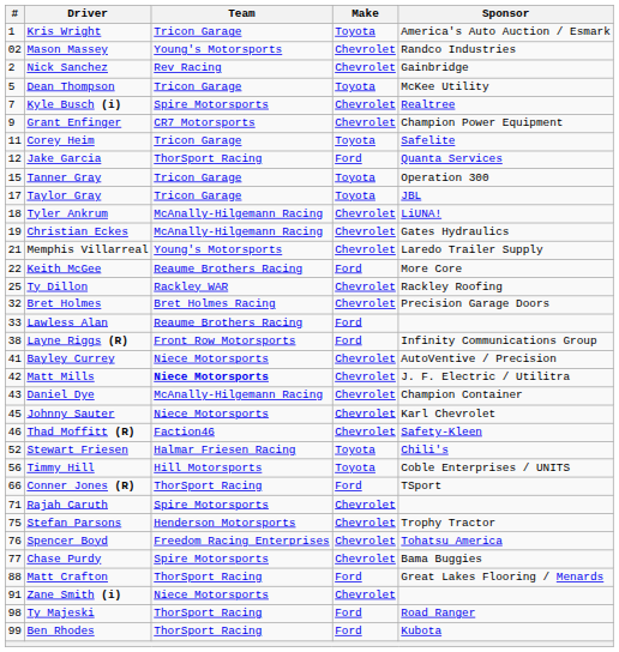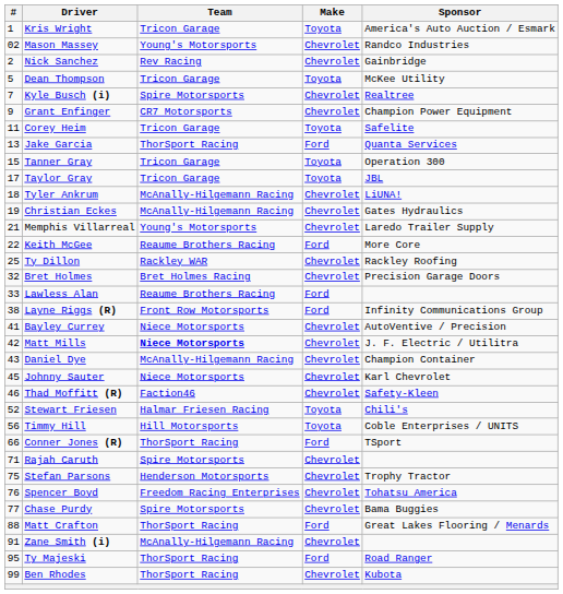 <table class="wikitable" style="font-size: 95%;">
 <tr>
 <th>#</th>
 <th>Driver</th>
 <th>Team</th>
 <th>Make</th>
 <th>Sponsor</th>
 </tr>
 <tr>
 <td>1</td>
 <td><a href='#'>Kris Wright</a></td>
 <td><a href='#'>Tricon Garage</a></td>
 <td><a href='#'>Toyota</a></td>
 <td nowrap>America's Auto Auction / Esmark</td>
 </tr>
 <tr>
 <td>02</td>
 <td><a href='#'>Mason Massey</a></td>
 <td><a href='#'>Young's Motorsports</a></td>
 <td><a href='#'>Chevrolet</a></td>
 <td>Randco Industries</td>
 </tr>
 <tr>
 <td>2</td>
 <td><a href='#'>Nick Sanchez</a></td>
 <td><a href='#'>Rev Racing</a></td>
 <td><a href='#'>Chevrolet</a></td>
 <td>Gainbridge</td>
 </tr>
 <tr>
 <td>5</td>
 <td><a href='#'>Dean Thompson</a></td>
 <td><a href='#'>Tricon Garage</a></td>
 <td><a href='#'>Toyota</a></td>
 <td>McKee Utility</td>
 </tr>
 <tr>
 <td>7</td>
 <td><a href='#'>Kyle Busch</a> <strong>(i)</strong></td>
 <td><a href='#'>Spire Motorsports</a></td>
 <td><a href='#'>Chevrolet</a></td>
 <td><a href='#'>Realtree</a></td>
 </tr>
 <tr>
 <td>9</td>
 <td><a href='#'>Grant Enfinger</a></td>
 <td><a href='#'>CR7 Motorsports</a></td>
 <td><a href='#'>Chevrolet</a></td>
 <td>Champion Power Equipment</td>
 </tr>
 <tr>
 <td>11</td>
 <td><a href='#'>Corey Heim</a></td>
 <td><a href='#'>Tricon Garage</a></td>
 <td><a href='#'>Toyota</a></td>
 <td><a href='#'>Safelite</a></td>
 </tr>
 <tr>
-<td>12</td>
+<td>13</td>
 <td><a href='#'>Jake Garcia</a></td>
 <td><a href='#'>ThorSport Racing</a></td>
 <td><a href='#'>Ford</a></td>
 <td><a href='#'>Quanta Services</a></td>
 </tr>
 <tr>
 <td>15</td>
 <td><a href='#'>Tanner Gray</a></td>
 <td><a href='#'>Tricon Garage</a></td>
 <td><a href='#'>Toyota</a></td>
 <td>Operation 300</td>
 </tr>
 <tr>
 <td>17</td>
 <td><a href='#'>Taylor Gray</a></td>
 <td><a href='#'>Tricon Garage</a></td>
 <td><a href='#'>Toyota</a></td>
 <td><a href='#'>JBL</a></td>
 </tr>
 <tr>
 <td>18</td>
 <td><a href='#'>Tyler Ankrum</a></td>
 <td><a href='#'>McAnally-Hilgemann Racing</a></td>
 <td><a href='#'>Chevrolet</a></td>
 <td><a href='#'>LiUNA!</a></td>
 </tr>
 <tr>
 <td>19</td>
 <td><a href='#'>Christian Eckes</a></td>
 <td><a href='#'>McAnally-Hilgemann Racing</a></td>
 <td><a href='#'>Chevrolet</a></td>
 <td>Gates Hydraulics</td>
 </tr>
 <tr>
 <td>21</td>
 <td nowrap>Memphis Villarreal</td>
 <td><a href='#'>Young's Motorsports</a></td>
 <td><a href='#'>Chevrolet</a></td>
 <td>Laredo Trailer Supply</td>
 </tr>
 <tr>
 <td>22</td>
 <td><a href='#'>Keith McGee</a></td>
 <td><a href='#'>Reaume Brothers Racing</a></td>
 <td><a href='#'>Ford</a></td>
 <td>More Core</td>
 </tr>
 <tr>
 <td>25</td>
 <td><a href='#'>Ty Dillon</a></td>
 <td><a href='#'>Rackley WAR</a></td>
 <td><a href='#'>Chevrolet</a></td>
 <td>Rackley Roofing</td>
 </tr>
 <tr>
 <td>32</td>
 <td><a href='#'>Bret Holmes</a></td>
 <td><a href='#'>Bret Holmes Racing</a></td>
 <td><a href='#'>Chevrolet</a></td>
 <td>Precision Garage Doors</td>
 </tr>
 <tr>
 <td>33</td>
 <td><a href='#'>Lawless Alan</a></td>
 <td><a href='#'>Reaume Brothers Racing</a></td>
 <td><a href='#'>Ford</a></td>
 <td></td>
 </tr>
 <tr>
 <td>38</td>
 <td><a href='#'>Layne Riggs</a> <strong>(R)</strong></td>
 <td><a href='#'>Front Row Motorsports</a></td>
 <td><a href='#'>Ford</a></td>
 <td>Infinity Communications Group</td>
 </tr>
 <tr>
 <td>41</td>
 <td><a href='#'>Bayley Currey</a></td>
 <td><a href='#'>Niece Motorsports</a></td>
 <td><a href='#'>Chevrolet</a></td>
 <td>AutoVentive / Precision</td>
 </tr>
 <tr>
 <td>42</td>
 <td><a href='#'>Matt Mills</a></td>
 <td><strong><a href='#'>Niece Motorsports</a></strong></td>
 <td><a href='#'>Chevrolet</a></td>
 <td>J. F. Electric / Utilitra</td>
 </tr>
 <tr>
 <td>43</td>
 <td><a href='#'>Daniel Dye</a></td>
 <td><a href='#'>McAnally-Hilgemann Racing</a></td>
 <td><a href='#'>Chevrolet</a></td>
 <td>Champion Container</td>
 </tr>
 <tr>
 <td>45</td>
 <td><a href='#'>Johnny Sauter</a></td>
 <td><a href='#'>Niece Motorsports</a></td>
 <td><a href='#'>Chevrolet</a></td>
 <td>Karl Chevrolet</td>
 </tr>
 <tr>
 <td>46</td>
 <td><a href='#'>Thad Moffitt</a> <strong>(R)</strong></td>
 <td><a href='#'>Faction46</a></td>
 <td><a href='#'>Chevrolet</a></td>
 <td><a href='#'>Safety-Kleen</a></td>
 </tr>
 <tr>
 <td>52</td>
 <td><a href='#'>Stewart Friesen</a></td>
 <td><a href='#'>Halmar Friesen Racing</a></td>
 <td><a href='#'>Toyota</a></td>
 <td><a href='#'>Chili's</a></td>
 </tr>
 <tr>
 <td>56</td>
 <td><a href='#'>Timmy Hill</a></td>
 <td><a href='#'>Hill Motorsports</a></td>
 <td><a href='#'>Toyota</a></td>
 <td>Coble Enterprises / UNITS</td>
 </tr>
 <tr>
 <td>66</td>
 <td><a href='#'>Conner Jones</a> <strong>(R)</strong></td>
 <td><a href='#'>ThorSport Racing</a></td>
 <td><a href='#'>Ford</a></td>
 <td>TSport</td>
 </tr>
 <tr>
 <td>71</td>
 <td><a href='#'>Rajah Caruth</a></td>
 <td><a href='#'>Spire Motorsports</a></td>
 <td><a href='#'>Chevrolet</a></td>
 <td></td>
 </tr>
 <tr>
 <td>75</td>
 <td><a href='#'>Stefan Parsons</a></td>
 <td><a href='#'>Henderson Motorsports</a></td>
 <td><a href='#'>Chevrolet</a></td>
 <td>Trophy Tractor</td>
 </tr>
 <tr>
 <td>76</td>
 <td><a href='#'>Spencer Boyd</a></td>
 <td nowrap><a href='#'>Freedom Racing Enterprises</a></td>
 <td><a href='#'>Chevrolet</a></td>
 <td><a href='#'>Tohatsu America</a></td>
 </tr>
 <tr>
 <td>77</td>
 <td><a href='#'>Chase Purdy</a></td>
 <td><a href='#'>Spire Motorsports</a></td>
 <td><a href='#'>Chevrolet</a></td>
 <td>Bama Buggies</td>
 </tr>
 <tr>
 <td>88</td>
 <td><a href='#'>Matt Crafton</a></td>
 <td><a href='#'>ThorSport Racing</a></td>
 <td><a href='#'>Ford</a></td>
 <td>Great Lakes Flooring / <a href='#'>Menards</a></td>
 </tr>
 <tr>
 <td>91</td>
 <td><a href='#'>Zane Smith</a> <strong>(i)</strong></td>
-<td><a href='#'>Niece Motorsports</a></td>
+<td><a href='#'>McAnally-Hilgemann Racing</a></td>
 <td><a href='#'>Chevrolet</a></td>
 <td></td>
 </tr>
 <tr>
-<td>98</td>
+<td>95</td>
 <td><a href='#'>Ty Majeski</a></td>
 <td><a href='#'>ThorSport Racing</a></td>
 <td><a href='#'>Ford</a></td>
 <td><a href='#'>Road Ranger</a></td>
 </tr>
 <tr>
 <td>99</td>
 <td><a href='#'>Ben Rhodes</a></td>
 <td><a href='#'>ThorSport Racing</a></td>
-<td><a href='#'>Ford</a></td>
+<td><a href='#'>Chevrolet</a></td>
 <td><a href='#'>Kubota</a></td>
 </tr>
 <tr>
 <th colspan="5"></th>
 </tr>
 </table>
